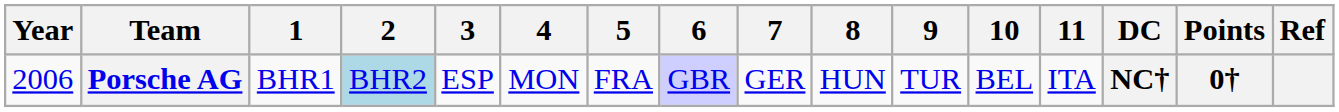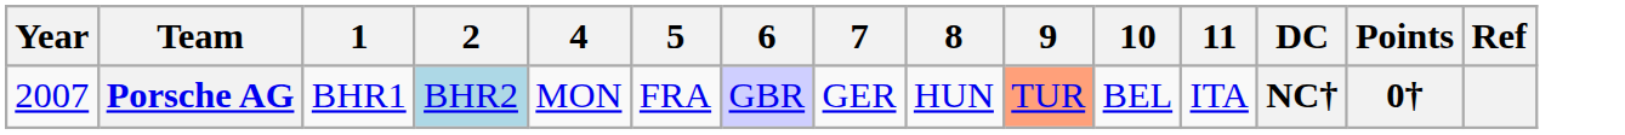 <table class="wikitable" style="text-align:center; font-size:85%">
 <tr>
 <th>Year</th>
 <th>Team</th>
 <th>1</th>
 <th>2</th>
-<th>3</th>
 <th>4</th>
 <th>5</th>
 <th>6</th>
 <th>7</th>
 <th>8</th>
 <th>9</th>
 <th>10</th>
 <th>11</th>
 <th>DC</th>
 <th>Points</th>
 <th>Ref</th>
 </tr>
 <tr>
-<td><a href='#'>2006</a></td>
+<td><a href='#'>2007</a></td>
 <th nowrap><a href='#'>Porsche AG</a></th>
 <td><a href='#'>BHR1</a></td>
 <td style="background: lightblue;"><a href='#'>BHR2</a></td>
-<td><a href='#'>ESP</a></td>
 <td><a href='#'>MON</a></td>
 <td><a href='#'>FRA</a></td>
 <td style="background:#CFCFFF;"><a href='#'>GBR</a><br></td>
 <td><a href='#'>GER</a></td>
 <td><a href='#'>HUN</a></td>
-<td><a href='#'>TUR</a></td>
+<td style="background: lightsalmon;"><a href='#'>TUR</a></td>
 <td><a href='#'>BEL</a></td>
 <td><a href='#'>ITA</a></td>
 <th>NC†</th>
 <th>0†</th>
 <th></th>
 </tr>
 </table>
